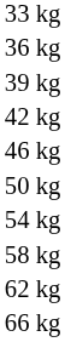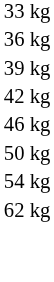 <table>
 <tr>
 <td>33 kg</td>
 <td></td>
 <td></td>
 <td></td>
 </tr>
 <tr>
 <td>36 kg</td>
 <td></td>
 <td></td>
 <td></td>
 </tr>
 <tr>
 <td>39 kg</td>
 <td></td>
 <td></td>
 <td></td>
 </tr>
 <tr>
 <td>42 kg</td>
 <td></td>
 <td></td>
 <td></td>
 </tr>
 <tr>
 <td rowspan=2>46 kg</td>
 <td rowspan=2></td>
 <td rowspan=2></td>
 <td></td>
 </tr>
 <tr>
 <td></td>
 </tr>
 <tr>
 <td rowspan=2>50 kg</td>
 <td rowspan=2></td>
 <td rowspan=2></td>
 <td></td>
 </tr>
 <tr>
 <td></td>
 </tr>
 <tr>
 <td rowspan=2>54 kg</td>
 <td rowspan=2></td>
 <td rowspan=2></td>
 <td></td>
 </tr>
 <tr>
 <td></td>
 </tr>
 <tr>
-<td>58 kg</td>
-<td></td>
-<td></td>
-<td></td>
-</tr>
-<tr>
 <td>62 kg</td>
 <td></td>
 <td></td>
 <td></td>
 </tr>
-<tr>
-<td>66 kg</td>
-<td></td>
-<td></td>
-<td></td>
-</tr>
 </table>
